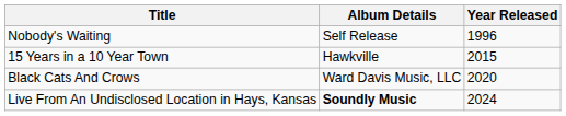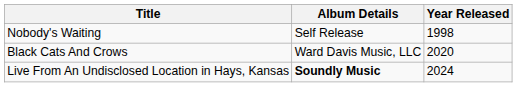 <table class="wikitable">
 <tr>
 <th>Title</th>
 <th>Album Details</th>
 <th>Year Released</th>
 </tr>
 <tr>
 <td>Nobody's Waiting</td>
 <td>Self Release</td>
-<td>1996</td>
-</tr>
-<tr>
-<td>15 Years in a 10 Year Town</td>
-<td>Hawkville</td>
-<td>2015</td>
+<td>1998</td>
 </tr>
 <tr>
 <td>Black Cats And Crows</td>
 <td>Ward Davis Music, LLC</td>
 <td>2020</td>
 </tr>
 <tr>
 <td>Live From An Undisclosed Location in Hays, Kansas</td>
 <td><strong>Soundly Music</strong></td>
 <td>2024</td>
 </tr>
 </table>
